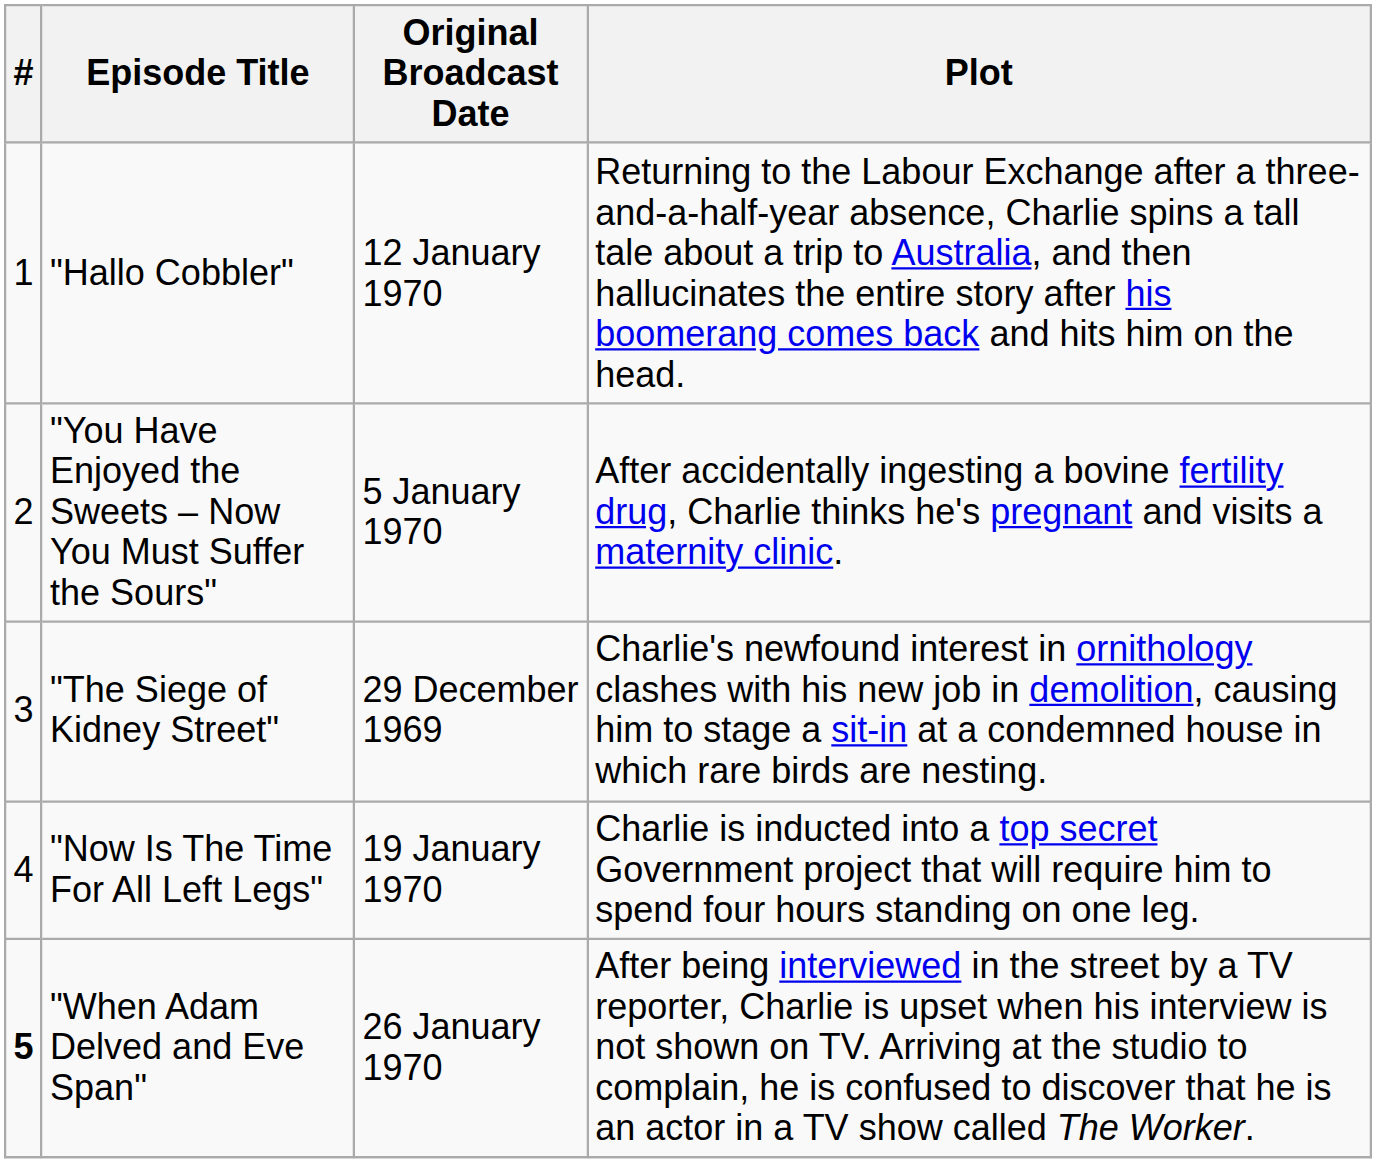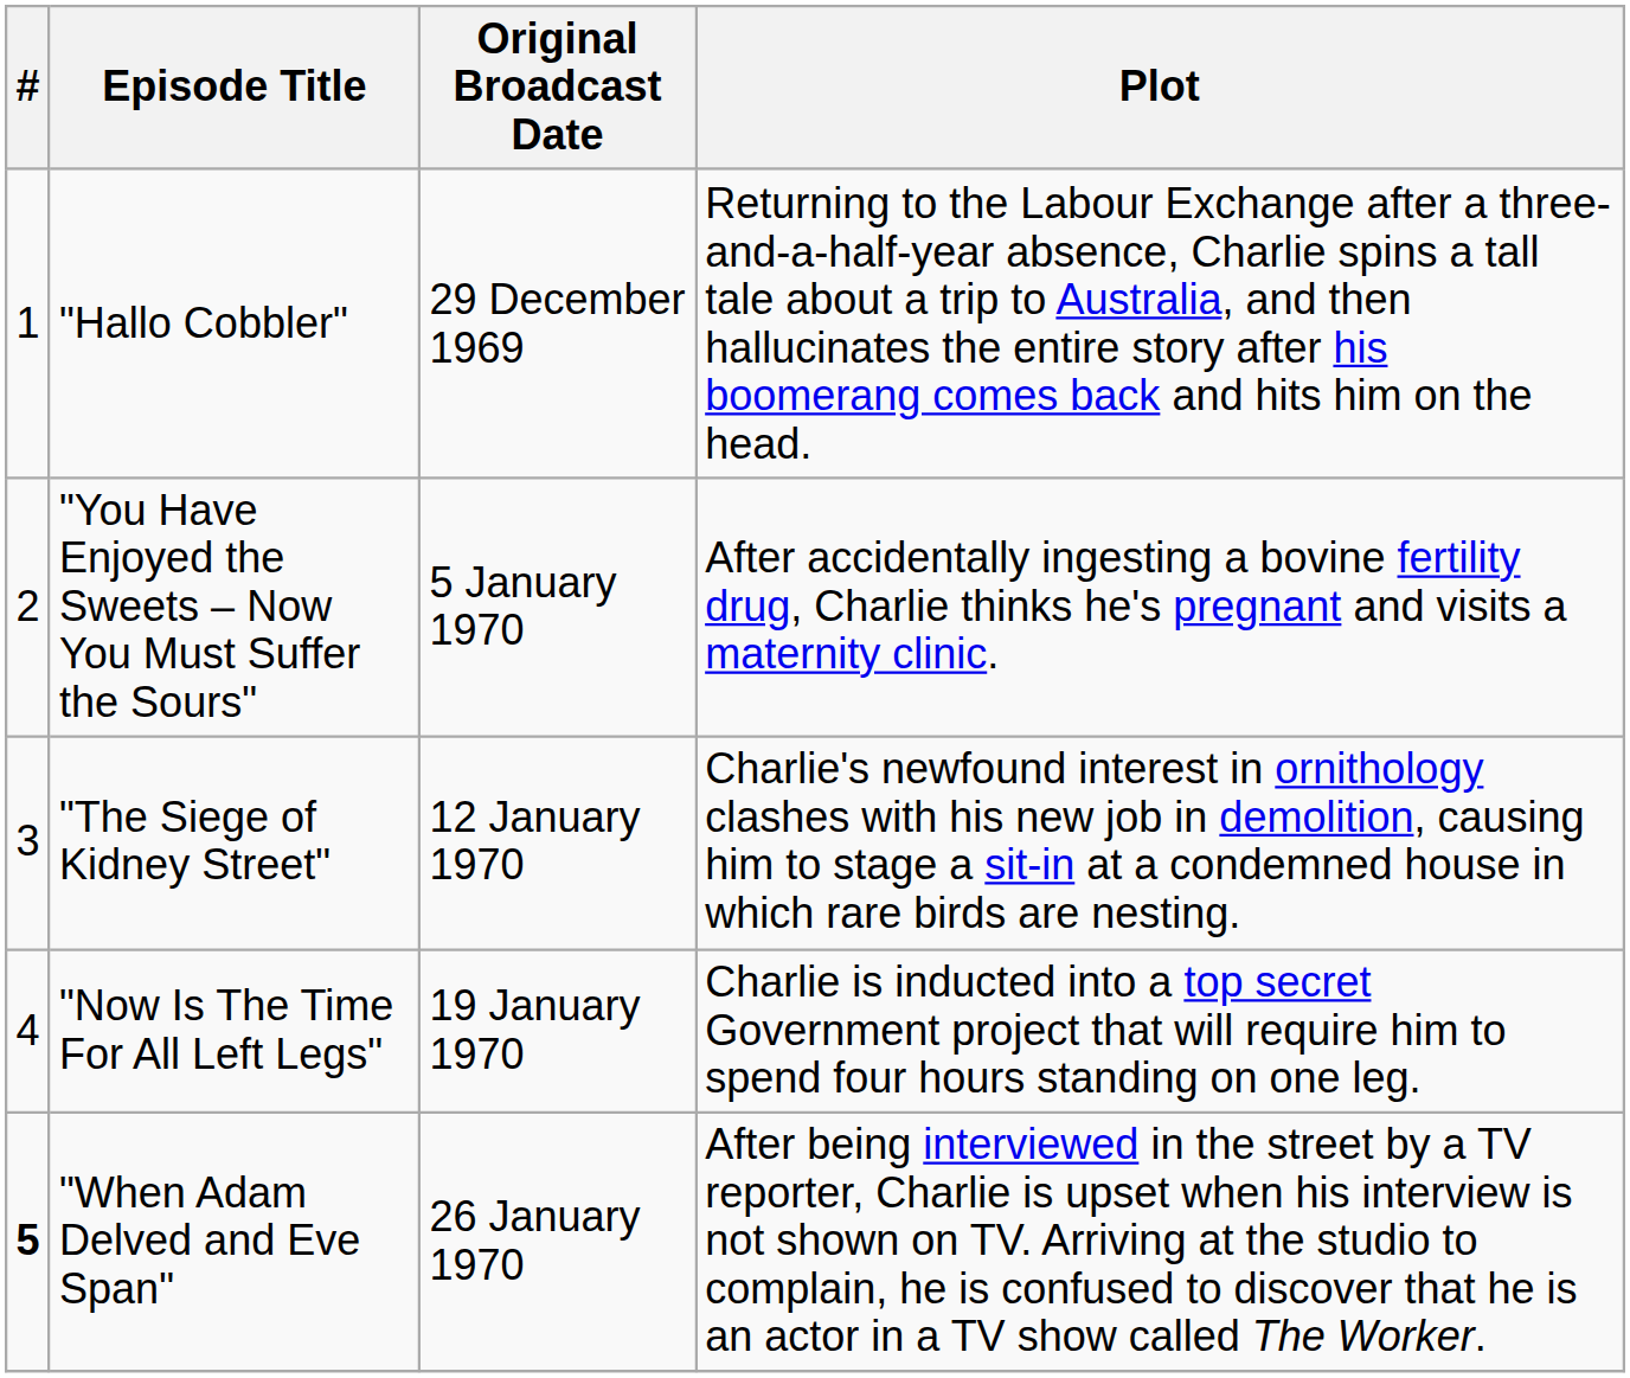 <table class="wikitable">
 <tr>
 <th>#</th>
 <th>Episode Title</th>
 <th>Original Broadcast Date</th>
 <th>Plot</th>
 </tr>
 <tr>
 <td>1</td>
 <td>"Hallo Cobbler"</td>
-<td>12 January 1970</td>
+<td>29 December 1969</td>
 <td>Returning to the Labour Exchange after a three-and-a-half-year absence, Charlie spins a tall tale about a trip to <a href='#'>Australia</a>, and then hallucinates the entire story after <a href='#'>his boomerang comes back</a> and hits him on the head.</td>
 </tr>
 <tr>
 <td>2</td>
 <td>"You Have Enjoyed the Sweets – Now You Must Suffer the Sours"</td>
 <td>5 January 1970</td>
 <td>After accidentally ingesting a bovine <a href='#'>fertility drug</a>, Charlie thinks he's <a href='#'>pregnant</a> and visits a <a href='#'>maternity clinic</a>.</td>
 </tr>
 <tr>
 <td>3</td>
 <td>"The Siege of Kidney Street"</td>
-<td>29 December 1969</td>
+<td>12 January 1970</td>
 <td>Charlie's newfound interest in <a href='#'>ornithology</a> clashes with his new job in <a href='#'>demolition</a>, causing him to stage a <a href='#'>sit-in</a> at a condemned house in which rare birds are nesting.</td>
 </tr>
 <tr>
 <td>4</td>
 <td>"Now Is The Time For All Left Legs"</td>
 <td>19 January 1970</td>
 <td>Charlie is inducted into a <a href='#'>top secret</a> Government project that will require him to spend four hours standing on one leg.</td>
 </tr>
 <tr>
 <td><strong>5</strong></td>
 <td>"When Adam Delved and Eve Span"</td>
 <td>26 January 1970</td>
 <td>After being <a href='#'>interviewed</a> in the street by a TV reporter, Charlie is upset when his interview is not shown on TV. Arriving at the studio to complain, he is confused to discover that he is an actor in a TV show called <em>The Worker</em>.</td>
 </tr>
 <tr>
 </tr>
 </table>
